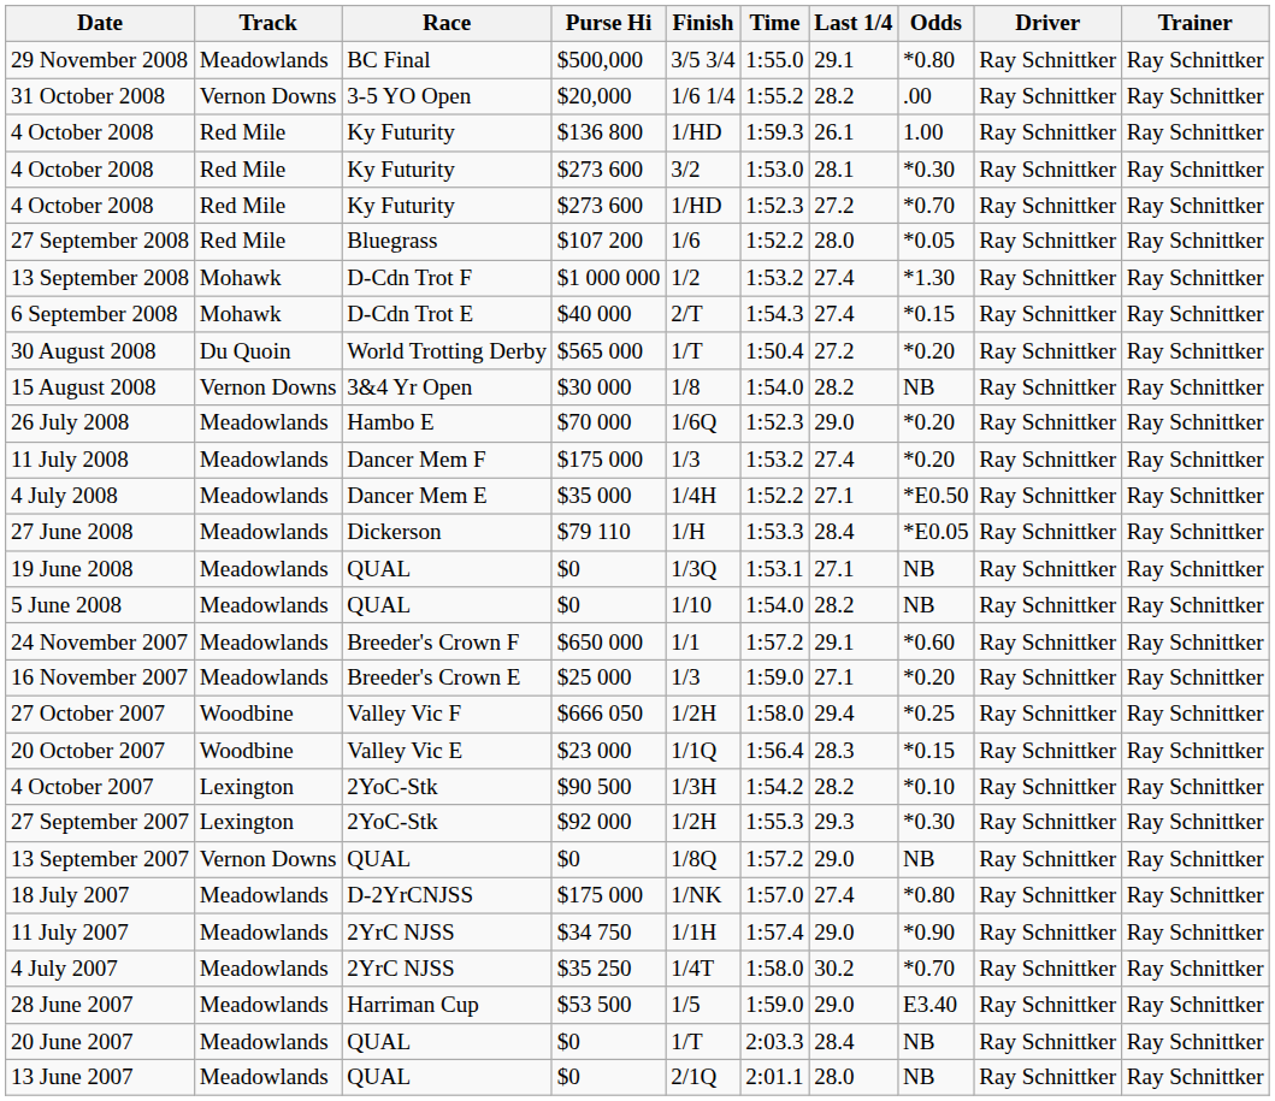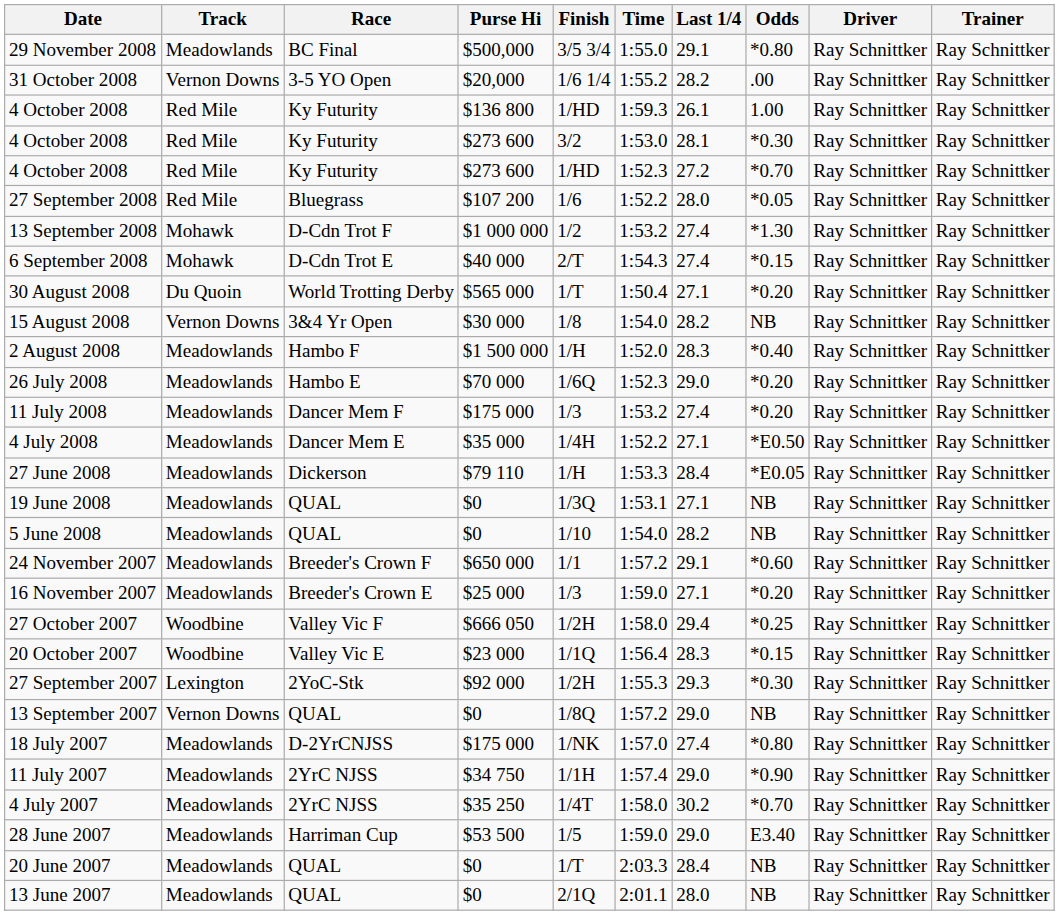 <table class="wikitable">
 <tr>
 <th>Date</th>
 <th>Track</th>
 <th>Race</th>
 <th>Purse Hi</th>
 <th>Finish</th>
 <th>Time</th>
 <th>Last 1/4</th>
 <th>Odds</th>
 <th>Driver</th>
 <th>Trainer</th>
 </tr>
 <tr>
 <td>29 November 2008</td>
 <td>Meadowlands</td>
 <td>BC Final</td>
 <td>$500,000</td>
 <td>3/5 3/4</td>
 <td>1:55.0</td>
 <td>29.1</td>
 <td>*0.80</td>
 <td>Ray Schnittker</td>
 <td>Ray Schnittker</td>
 </tr>
 <tr>
 <td>31 October 2008</td>
 <td>Vernon Downs</td>
 <td>3-5 YO Open</td>
 <td>$20,000</td>
 <td>1/6 1/4</td>
 <td>1:55.2</td>
 <td>28.2</td>
 <td>.00</td>
 <td>Ray Schnittker</td>
 <td>Ray Schnittker</td>
 </tr>
 <tr>
 <td>4 October 2008</td>
 <td>Red Mile</td>
 <td>Ky Futurity</td>
 <td>$136 800</td>
 <td>1/HD</td>
 <td>1:59.3</td>
 <td>26.1</td>
 <td>1.00</td>
 <td>Ray Schnittker</td>
 <td>Ray Schnittker</td>
 </tr>
 <tr>
 <td>4 October 2008</td>
 <td>Red Mile</td>
 <td>Ky Futurity</td>
 <td>$273 600</td>
 <td>3/2</td>
 <td>1:53.0</td>
 <td>28.1</td>
 <td>*0.30</td>
 <td>Ray Schnittker</td>
 <td>Ray Schnittker</td>
 </tr>
 <tr>
 <td>4 October 2008</td>
 <td>Red Mile</td>
 <td>Ky Futurity</td>
 <td>$273 600</td>
 <td>1/HD</td>
 <td>1:52.3</td>
 <td>27.2</td>
 <td>*0.70</td>
 <td>Ray Schnittker</td>
 <td>Ray Schnittker</td>
 </tr>
 <tr>
 <td>27 September 2008</td>
 <td>Red Mile</td>
 <td>Bluegrass</td>
 <td>$107 200</td>
 <td>1/6</td>
 <td>1:52.2</td>
 <td>28.0</td>
 <td>*0.05</td>
 <td>Ray Schnittker</td>
 <td>Ray Schnittker</td>
 </tr>
 <tr>
 <td>13 September 2008</td>
 <td>Mohawk</td>
 <td>D-Cdn Trot F</td>
 <td>$1 000 000</td>
 <td>1/2</td>
 <td>1:53.2</td>
 <td>27.4</td>
 <td>*1.30</td>
 <td>Ray Schnittker</td>
 <td>Ray Schnittker</td>
 </tr>
 <tr>
 <td>6 September 2008</td>
 <td>Mohawk</td>
 <td>D-Cdn Trot E</td>
 <td>$40 000</td>
 <td>2/T</td>
 <td>1:54.3</td>
 <td>27.4</td>
 <td>*0.15</td>
 <td>Ray Schnittker</td>
 <td>Ray Schnittker</td>
 </tr>
 <tr>
 <td>30 August 2008</td>
 <td>Du Quoin</td>
 <td>World Trotting Derby</td>
 <td>$565 000</td>
 <td>1/T</td>
 <td>1:50.4</td>
-<td>27.2</td>
+<td>27.1</td>
 <td>*0.20</td>
 <td>Ray Schnittker</td>
 <td>Ray Schnittker</td>
 </tr>
 <tr>
 <td>15 August 2008</td>
 <td>Vernon Downs</td>
 <td>3&4 Yr Open</td>
 <td>$30 000</td>
 <td>1/8</td>
 <td>1:54.0</td>
 <td>28.2</td>
 <td>NB</td>
+<td>Ray Schnittker</td>
+<td>Ray Schnittker</td>
+</tr>
+<tr>
+<td>2 August 2008</td>
+<td>Meadowlands</td>
+<td>Hambo F</td>
+<td>$1 500 000</td>
+<td>1/H</td>
+<td>1:52.0</td>
+<td>28.3</td>
+<td>*0.40</td>
 <td>Ray Schnittker</td>
 <td>Ray Schnittker</td>
 </tr>
 <tr>
 <td>26 July 2008</td>
 <td>Meadowlands</td>
 <td>Hambo E</td>
 <td>$70 000</td>
 <td>1/6Q</td>
 <td>1:52.3</td>
 <td>29.0</td>
 <td>*0.20</td>
 <td>Ray Schnittker</td>
 <td>Ray Schnittker</td>
 </tr>
 <tr>
 <td>11 July 2008</td>
 <td>Meadowlands</td>
 <td>Dancer Mem F</td>
 <td>$175 000</td>
 <td>1/3</td>
 <td>1:53.2</td>
 <td>27.4</td>
 <td>*0.20</td>
 <td>Ray Schnittker</td>
 <td>Ray Schnittker</td>
 </tr>
 <tr>
 <td>4 July 2008</td>
 <td>Meadowlands</td>
 <td>Dancer Mem E</td>
 <td>$35 000</td>
 <td>1/4H</td>
 <td>1:52.2</td>
 <td>27.1</td>
 <td>*E0.50</td>
 <td>Ray Schnittker</td>
 <td>Ray Schnittker</td>
 </tr>
 <tr>
 <td>27 June 2008</td>
 <td>Meadowlands</td>
 <td>Dickerson</td>
 <td>$79 110</td>
 <td>1/H</td>
 <td>1:53.3</td>
 <td>28.4</td>
 <td>*E0.05</td>
 <td>Ray Schnittker</td>
 <td>Ray Schnittker</td>
 </tr>
 <tr>
 <td>19 June 2008</td>
 <td>Meadowlands</td>
 <td>QUAL</td>
 <td>$0</td>
 <td>1/3Q</td>
 <td>1:53.1</td>
 <td>27.1</td>
 <td>NB</td>
 <td>Ray Schnittker</td>
 <td>Ray Schnittker</td>
 </tr>
 <tr>
 <td>5 June 2008</td>
 <td>Meadowlands</td>
 <td>QUAL</td>
 <td>$0</td>
 <td>1/10</td>
 <td>1:54.0</td>
 <td>28.2</td>
 <td>NB</td>
 <td>Ray Schnittker</td>
 <td>Ray Schnittker</td>
 </tr>
 <tr>
 <td>24 November 2007</td>
 <td>Meadowlands</td>
 <td>Breeder's Crown F</td>
 <td>$650 000</td>
 <td>1/1</td>
 <td>1:57.2</td>
 <td>29.1</td>
 <td>*0.60</td>
 <td>Ray Schnittker</td>
 <td>Ray Schnittker</td>
 </tr>
 <tr>
 <td>16 November 2007</td>
 <td>Meadowlands</td>
 <td>Breeder's Crown E</td>
 <td>$25 000</td>
 <td>1/3</td>
 <td>1:59.0</td>
 <td>27.1</td>
 <td>*0.20</td>
 <td>Ray Schnittker</td>
 <td>Ray Schnittker</td>
 </tr>
 <tr>
 <td>27 October 2007</td>
 <td>Woodbine</td>
 <td>Valley Vic F</td>
 <td>$666 050</td>
 <td>1/2H</td>
 <td>1:58.0</td>
 <td>29.4</td>
 <td>*0.25</td>
 <td>Ray Schnittker</td>
 <td>Ray Schnittker</td>
 </tr>
 <tr>
 <td>20 October 2007</td>
 <td>Woodbine</td>
 <td>Valley Vic E</td>
 <td>$23 000</td>
 <td>1/1Q</td>
 <td>1:56.4</td>
 <td>28.3</td>
 <td>*0.15</td>
 <td>Ray Schnittker</td>
 <td>Ray Schnittker</td>
 </tr>
 <tr>
-<td>4 October 2007</td>
-<td>Lexington</td>
-<td>2YoC-Stk</td>
-<td>$90 500</td>
-<td>1/3H</td>
-<td>1:54.2</td>
-<td>28.2</td>
-<td>*0.10</td>
-<td>Ray Schnittker</td>
-<td>Ray Schnittker</td>
-</tr>
-<tr>
 <td>27 September 2007</td>
 <td>Lexington</td>
 <td>2YoC-Stk</td>
 <td>$92 000</td>
 <td>1/2H</td>
 <td>1:55.3</td>
 <td>29.3</td>
 <td>*0.30</td>
 <td>Ray Schnittker</td>
 <td>Ray Schnittker</td>
 </tr>
 <tr>
 <td>13 September 2007</td>
 <td>Vernon Downs</td>
 <td>QUAL</td>
 <td>$0</td>
 <td>1/8Q</td>
 <td>1:57.2</td>
 <td>29.0</td>
 <td>NB</td>
 <td>Ray Schnittker</td>
 <td>Ray Schnittker</td>
 </tr>
 <tr>
 <td>18 July 2007</td>
 <td>Meadowlands</td>
 <td>D-2YrCNJSS</td>
 <td>$175 000</td>
 <td>1/NK</td>
 <td>1:57.0</td>
 <td>27.4</td>
 <td>*0.80</td>
 <td>Ray Schnittker</td>
 <td>Ray Schnittker</td>
 </tr>
 <tr>
 <td>11 July 2007</td>
 <td>Meadowlands</td>
 <td>2YrC NJSS</td>
 <td>$34 750</td>
 <td>1/1H</td>
 <td>1:57.4</td>
 <td>29.0</td>
 <td>*0.90</td>
 <td>Ray Schnittker</td>
 <td>Ray Schnittker</td>
 </tr>
 <tr>
 <td>4 July 2007</td>
 <td>Meadowlands</td>
 <td>2YrC NJSS</td>
 <td>$35 250</td>
 <td>1/4T</td>
 <td>1:58.0</td>
 <td>30.2</td>
 <td>*0.70</td>
 <td>Ray Schnittker</td>
 <td>Ray Schnittker</td>
 </tr>
 <tr>
 <td>28 June 2007</td>
 <td>Meadowlands</td>
 <td>Harriman Cup</td>
 <td>$53 500</td>
 <td>1/5</td>
 <td>1:59.0</td>
 <td>29.0</td>
 <td>E3.40</td>
 <td>Ray Schnittker</td>
 <td>Ray Schnittker</td>
 </tr>
 <tr>
 <td>20 June 2007</td>
 <td>Meadowlands</td>
 <td>QUAL</td>
 <td>$0</td>
 <td>1/T</td>
 <td>2:03.3</td>
 <td>28.4</td>
 <td>NB</td>
 <td>Ray Schnittker</td>
 <td>Ray Schnittker</td>
 </tr>
 <tr>
 <td>13 June 2007</td>
 <td>Meadowlands</td>
 <td>QUAL</td>
 <td>$0</td>
 <td>2/1Q</td>
 <td>2:01.1</td>
 <td>28.0</td>
 <td>NB</td>
 <td>Ray Schnittker</td>
 <td>Ray Schnittker</td>
 </tr>
 </table>
